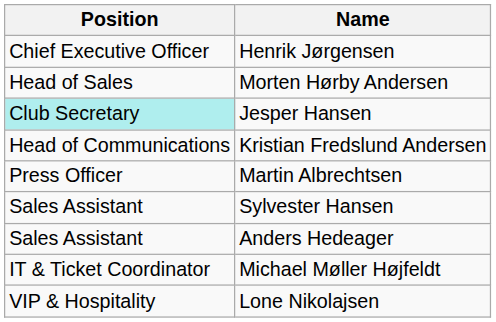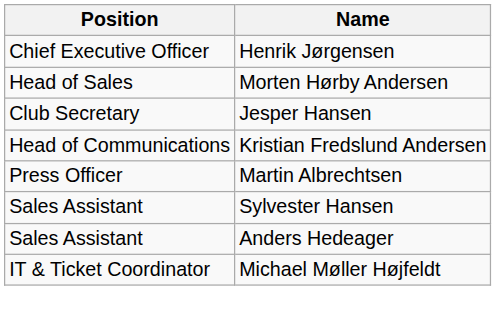 <table class="wikitable">
 <tr>
 <th><strong>Position</strong></th>
 <th><strong>Name</strong></th>
 </tr>
 <tr>
 <td>Chief Executive Officer</td>
 <td>Henrik Jørgensen</td>
 </tr>
 <tr>
 <td>Head of Sales</td>
 <td>Morten Hørby Andersen</td>
 </tr>
 <tr>
-<td style="background: paleturquoise;">Club Secretary</td>
+<td>Club Secretary</td>
 <td>Jesper Hansen</td>
 </tr>
 <tr>
 <td>Head of Communications</td>
 <td>Kristian Fredslund Andersen</td>
 </tr>
 <tr>
 <td>Press Officer</td>
 <td>Martin Albrechtsen</td>
 </tr>
 <tr>
 <td>Sales Assistant</td>
 <td>Sylvester Hansen</td>
 </tr>
 <tr>
 <td>Sales Assistant</td>
 <td>Anders Hedeager</td>
 </tr>
 <tr>
 <td>IT & Ticket Coordinator</td>
 <td>Michael Møller Højfeldt</td>
 </tr>
-<tr>
-<td>VIP & Hospitality</td>
-<td>Lone Nikolajsen</td>
-</tr>
 </table>
